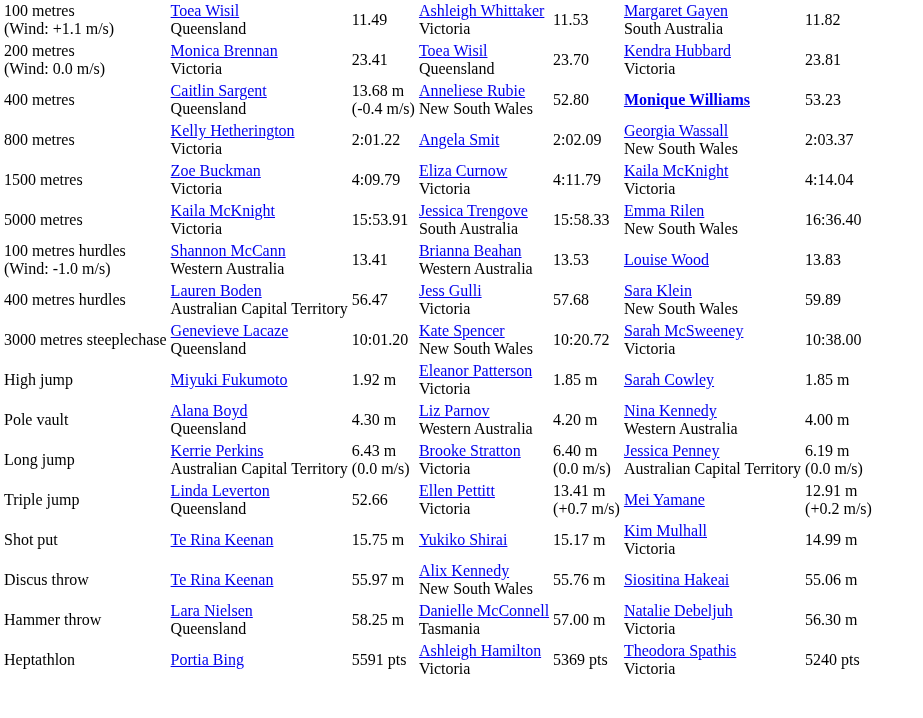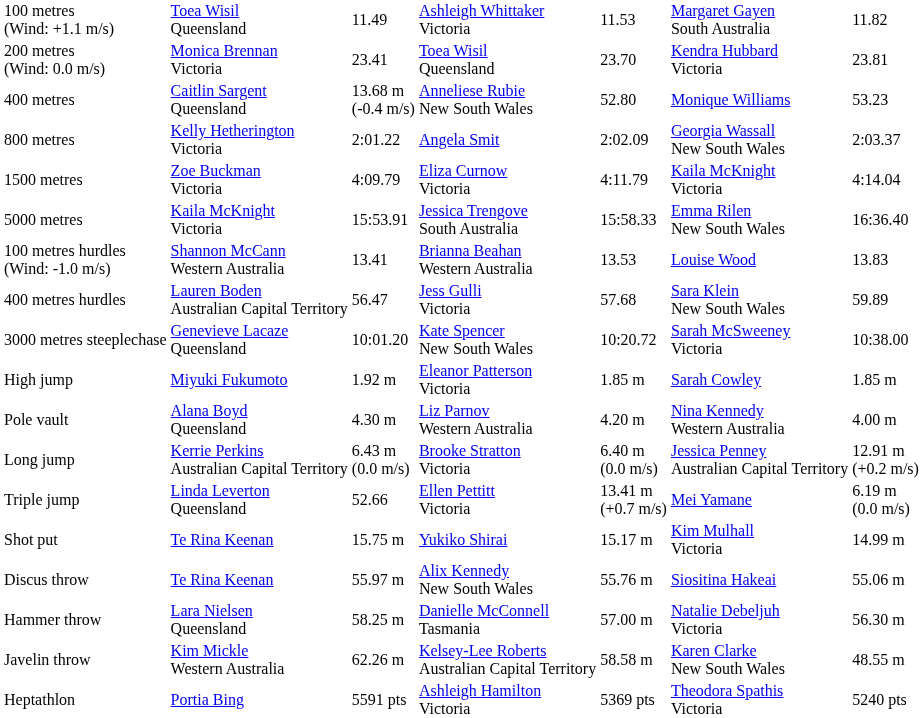 <table>
 <tr>
 <td>100 metres<br>(Wind: +1.1 m/s)</td>
 <td><a href='#'>Toea Wisil</a><br>Queensland</td>
 <td>11.49</td>
 <td><a href='#'>Ashleigh Whittaker</a><br>Victoria</td>
 <td>11.53</td>
 <td><a href='#'>Margaret Gayen</a><br>South Australia</td>
 <td>11.82</td>
 </tr>
 <tr>
 <td>200 metres<br>(Wind: 0.0 m/s)</td>
 <td><a href='#'>Monica Brennan</a><br>Victoria</td>
 <td>23.41</td>
 <td><a href='#'>Toea Wisil</a><br>Queensland</td>
 <td>23.70</td>
 <td><a href='#'>Kendra Hubbard</a><br>Victoria</td>
 <td>23.81</td>
 </tr>
 <tr>
 <td>400 metres</td>
 <td><a href='#'>Caitlin Sargent</a><br>Queensland</td>
 <td>13.68 m<br>(-0.4 m/s)</td>
 <td><a href='#'>Anneliese Rubie</a><br>New South Wales</td>
 <td>52.80</td>
-<td><strong><a href='#'>Monique Williams</a><br></strong></td>
+<td><a href='#'>Monique Williams</a><br></td>
 <td>53.23</td>
 </tr>
 <tr>
 <td>800 metres</td>
 <td><a href='#'>Kelly Hetherington</a><br>Victoria</td>
 <td>2:01.22</td>
 <td><a href='#'>Angela Smit</a><br></td>
 <td>2:02.09</td>
 <td><a href='#'>Georgia Wassall</a><br>New South Wales</td>
 <td>2:03.37</td>
 </tr>
 <tr>
 <td>1500 metres</td>
 <td><a href='#'>Zoe Buckman</a><br>Victoria</td>
 <td>4:09.79</td>
 <td><a href='#'>Eliza Curnow</a><br>Victoria</td>
 <td>4:11.79</td>
 <td><a href='#'>Kaila McKnight</a><br>Victoria</td>
 <td>4:14.04</td>
 </tr>
 <tr>
 <td>5000 metres</td>
 <td><a href='#'>Kaila McKnight</a><br>Victoria</td>
 <td>15:53.91</td>
 <td><a href='#'>Jessica Trengove</a><br>South Australia</td>
 <td>15:58.33</td>
 <td><a href='#'>Emma Rilen</a><br>New South Wales</td>
 <td>16:36.40</td>
 </tr>
 <tr>
 <td>100 metres hurdles<br>(Wind: -1.0 m/s)</td>
 <td><a href='#'>Shannon McCann</a><br>Western Australia</td>
 <td>13.41</td>
 <td><a href='#'>Brianna Beahan</a><br>Western Australia</td>
 <td>13.53</td>
 <td><a href='#'>Louise Wood</a><br></td>
 <td>13.83</td>
 </tr>
 <tr>
 <td>400 metres hurdles</td>
 <td><a href='#'>Lauren Boden</a><br>Australian Capital Territory</td>
 <td>56.47</td>
 <td><a href='#'>Jess Gulli</a><br>Victoria</td>
 <td>57.68</td>
 <td><a href='#'>Sara Klein</a><br>New South Wales</td>
 <td>59.89</td>
 </tr>
 <tr>
 <td>3000 metres steeplechase</td>
 <td><a href='#'>Genevieve Lacaze</a><br>Queensland</td>
 <td>10:01.20</td>
 <td><a href='#'>Kate Spencer</a><br>New South Wales</td>
 <td>10:20.72</td>
 <td><a href='#'>Sarah McSweeney</a><br>Victoria</td>
 <td>10:38.00</td>
 </tr>
 <tr>
 <td>High jump</td>
 <td><a href='#'>Miyuki Fukumoto</a><br></td>
 <td>1.92 m</td>
 <td><a href='#'>Eleanor Patterson</a><br>Victoria</td>
 <td>1.85 m</td>
 <td><a href='#'>Sarah Cowley</a><br></td>
 <td>1.85 m</td>
 </tr>
 <tr>
 <td>Pole vault</td>
 <td><a href='#'>Alana Boyd</a><br>Queensland</td>
 <td>4.30 m</td>
 <td><a href='#'>Liz Parnov</a><br>Western Australia</td>
 <td>4.20 m</td>
 <td><a href='#'>Nina Kennedy</a><br>Western Australia</td>
 <td>4.00 m</td>
 </tr>
 <tr>
 <td>Long jump</td>
 <td><a href='#'>Kerrie Perkins</a><br>Australian Capital Territory</td>
 <td>6.43 m<br>(0.0 m/s)</td>
 <td><a href='#'>Brooke Stratton</a><br>Victoria</td>
 <td>6.40 m<br>(0.0 m/s)</td>
 <td><a href='#'>Jessica Penney</a><br>Australian Capital Territory</td>
-<td>6.19 m<br>(0.0 m/s)</td>
+<td>12.91 m <br>(+0.2 m/s)</td>
 </tr>
 <tr>
 <td>Triple jump</td>
 <td><a href='#'>Linda Leverton</a><br>Queensland</td>
 <td>52.66</td>
 <td><a href='#'>Ellen Pettitt</a><br>Victoria</td>
 <td>13.41 m <br>(+0.7 m/s)</td>
 <td><a href='#'>Mei Yamane</a><br></td>
-<td>12.91 m <br>(+0.2 m/s)</td>
+<td>6.19 m<br>(0.0 m/s)</td>
 </tr>
 <tr>
 <td>Shot put</td>
 <td><a href='#'>Te Rina Keenan</a><br></td>
 <td>15.75 m</td>
 <td><a href='#'>Yukiko Shirai</a><br></td>
 <td>15.17 m</td>
 <td><a href='#'>Kim Mulhall</a><br>Victoria</td>
 <td>14.99 m</td>
 </tr>
 <tr>
 <td>Discus throw</td>
 <td><a href='#'>Te Rina Keenan</a><br></td>
 <td>55.97 m</td>
 <td><a href='#'>Alix Kennedy</a><br>New South Wales</td>
 <td>55.76 m</td>
 <td><a href='#'>Siositina Hakeai</a><br></td>
 <td>55.06 m</td>
 </tr>
 <tr>
 <td>Hammer throw</td>
 <td><a href='#'>Lara Nielsen</a><br>Queensland</td>
 <td>58.25 m</td>
 <td><a href='#'>Danielle McConnell</a><br>Tasmania</td>
 <td>57.00 m</td>
 <td><a href='#'>Natalie Debeljuh</a><br>Victoria</td>
 <td>56.30 m</td>
 </tr>
 <tr>
+<td>Javelin throw</td>
+<td><a href='#'>Kim Mickle</a><br>Western Australia</td>
+<td>62.26 m</td>
+<td><a href='#'>Kelsey-Lee Roberts</a><br>Australian Capital Territory</td>
+<td>58.58 m</td>
+<td><a href='#'>Karen Clarke</a><br>New South Wales</td>
+<td>48.55 m</td>
+</tr>
+<tr>
 <td>Heptathlon</td>
 <td><a href='#'>Portia Bing</a><br></td>
 <td>5591 pts</td>
 <td><a href='#'>Ashleigh Hamilton</a><br>Victoria</td>
 <td>5369 pts</td>
 <td><a href='#'>Theodora Spathis</a><br>Victoria</td>
 <td>5240 pts</td>
 </tr>
 <tr>
 </tr>
 </table>
